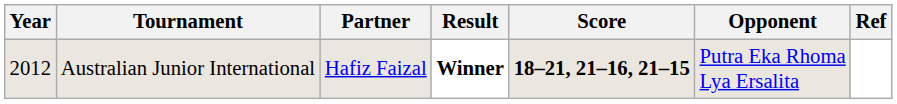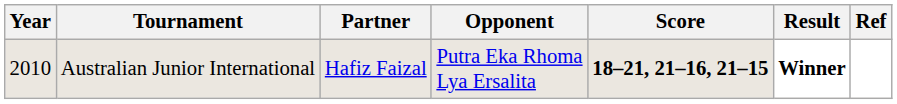 <table class="sortable wikitable" style="font-size: 90%">
 <tr>
 <th>Year</th>
 <th>Tournament</th>
 <th>Partner</th>
+<th>Opponent</th>
+<th>Score</th>
 <th>Result</th>
-<th>Score</th>
-<th>Opponent</th>
 <th>Ref</th>
 </tr>
 <tr style="background:#EBE7E0">
-<td align="center">2012</td>
+<td align="center">2010</td>
 <td align="left">Australian Junior International</td>
 <td align="left"> <a href='#'>Hafiz Faizal</a></td>
+<td align="left"> <a href='#'>Putra Eka Rhoma</a><br> <a href='#'>Lya Ersalita</a></td>
+<td align="left"><strong>18–21, 21–16, 21–15</strong></td>
 <td style="text-align:left; background:white"> <strong>Winner</strong></td>
-<td align="left"><strong>18–21, 21–16, 21–15</strong></td>
-<td align="left"> <a href='#'>Putra Eka Rhoma</a><br> <a href='#'>Lya Ersalita</a></td>
 <td style="text-align:center; background:white"></td>
 </tr>
 </table>
